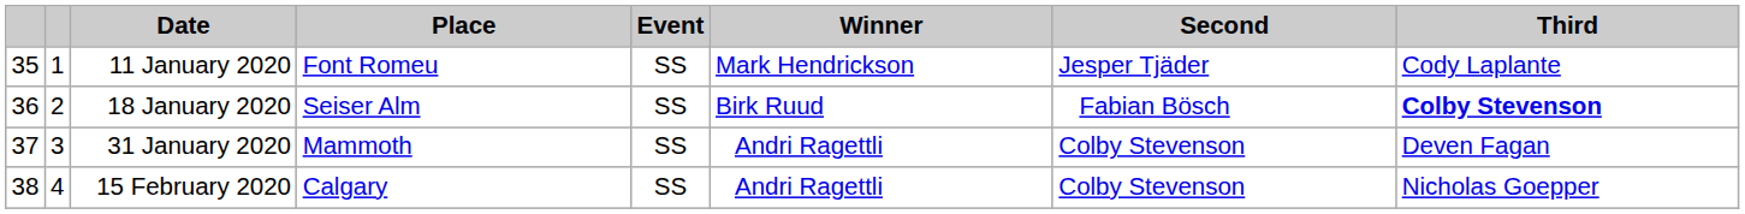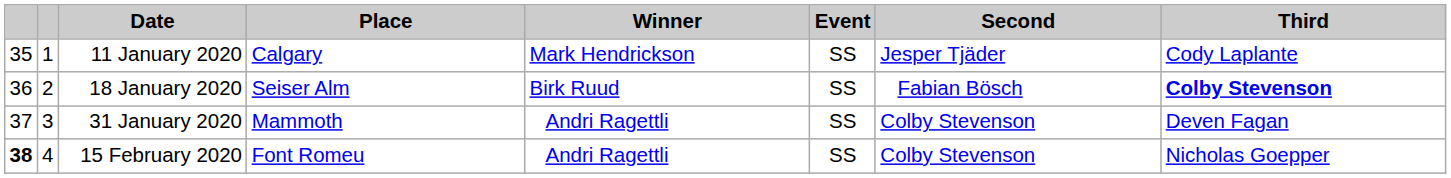 <table class="wikitable plainrowheaders" style="background:#fff; font-size:86%; line-height:16px; border:grey solid 1px; border-collapse:collapse;">
 <tr>
 <th scope="col" style="background:#ccc; width=20 px;"></th>
 <th scope="col" style="background:#ccc; width=30 px;"></th>
 <th scope="col" style="background:#ccc; width:120px;">Date</th>
 <th scope="col" style="background:#ccc; width:180px;">Place</th>
+<th scope="col" style="background:#ccc; width:185px;">Winner</th>
 <th scope="col" style="background:#ccc; width:15px;">Event</th>
-<th scope="col" style="background:#ccc; width:185px;">Winner</th>
 <th scope="col" style="background:#ccc; width:185px;">Second</th>
 <th scope="col" style="background:#ccc; width:185px;">Third</th>
 </tr>
 <tr>
 <td align="center">35</td>
 <td align="center">1</td>
 <td align="right">11 January 2020</td>
-<td> <a href='#'>Font Romeu</a></td>
+<td> <a href='#'>Calgary</a></td>
+<td> <a href='#'>Mark Hendrickson</a></td>
 <td align="center">SS</td>
-<td> <a href='#'>Mark Hendrickson</a></td>
 <td> <a href='#'>Jesper Tjäder</a></td>
 <td> <a href='#'>Cody Laplante</a></td>
 </tr>
 <tr>
 <td align="center">36</td>
 <td align="center">2</td>
 <td align="right">18 January 2020</td>
 <td> <a href='#'>Seiser Alm</a></td>
+<td> <a href='#'>Birk Ruud</a></td>
 <td align="center">SS</td>
-<td> <a href='#'>Birk Ruud</a></td>
 <td>   <a href='#'>Fabian Bösch</a></td>
 <td><strong> <a href='#'>Colby Stevenson</a></strong></td>
 </tr>
 <tr>
 <td align="center">37</td>
 <td align="center">3</td>
 <td align="right">31 January 2020</td>
 <td> <a href='#'>Mammoth</a></td>
+<td>   <a href='#'>Andri Ragettli</a></td>
 <td align="center">SS</td>
-<td>   <a href='#'>Andri Ragettli</a></td>
 <td> <a href='#'>Colby Stevenson</a></td>
 <td> <a href='#'>Deven Fagan</a></td>
 </tr>
 <tr>
-<td align="center">38</td>
+<td align="center"><strong>38</strong></td>
 <td align="center">4</td>
 <td align="right">15 February 2020</td>
-<td> <a href='#'>Calgary</a></td>
+<td> <a href='#'>Font Romeu</a></td>
+<td>   <a href='#'>Andri Ragettli</a></td>
 <td align="center">SS</td>
-<td>   <a href='#'>Andri Ragettli</a></td>
 <td> <a href='#'>Colby Stevenson</a></td>
 <td> <a href='#'>Nicholas Goepper</a></td>
 </tr>
 </table>
